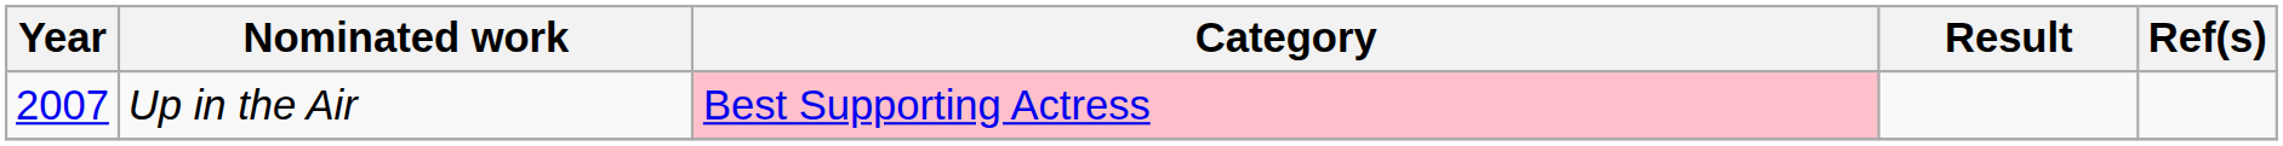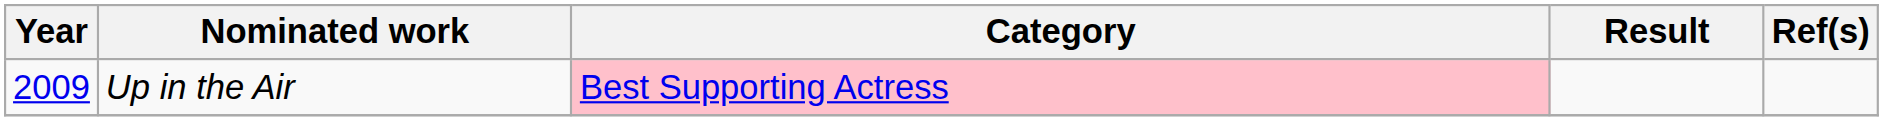 <table class="wikitable">
 <tr>
 <th width=4%>Year</th>
 <th width=27%>Nominated work</th>
 <th width=57%>Category</th>
 <th width=12%>Result</th>
 <th width=4%>Ref(s)</th>
 </tr>
 <tr>
-<td><a href='#'>2007</a></td>
+<td><a href='#'>2009</a></td>
 <td><em>Up in the Air</em></td>
 <td style="background: pink;"><a href='#'>Best Supporting Actress</a></td>
 <td></td>
 <td></td>
 </tr>
 <tr>
 </tr>
 </table>
